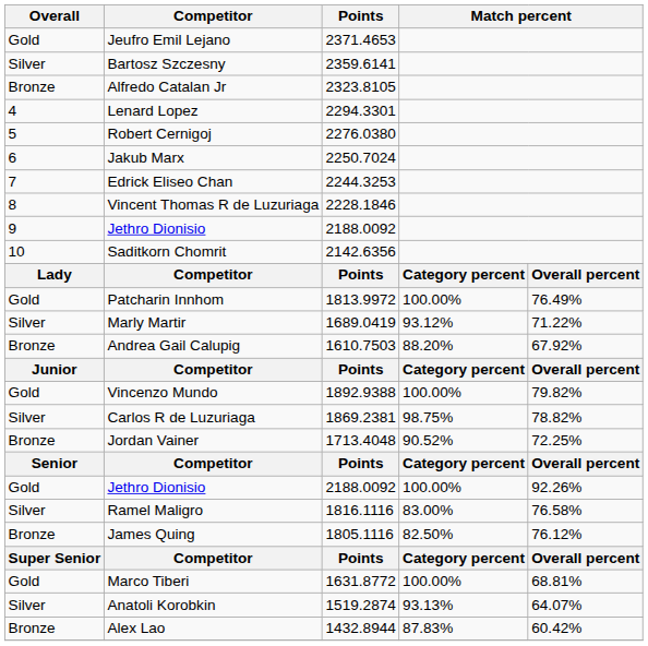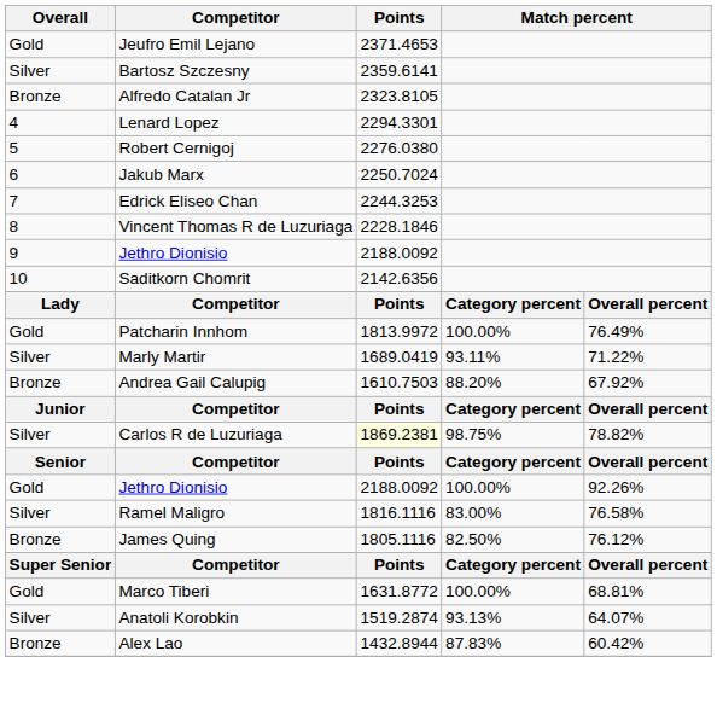 <table class="wikitable sortable" style="text-align: left;">
 <tr>
 <th>Overall</th>
 <th>Competitor</th>
 <th>Points</th>
 <th colspan="2">Match percent</th>
 </tr>
 <tr>
 <td> Gold</td>
 <td> Jeufro Emil Lejano</td>
 <td>2371.4653</td>
 <td colspan="2" style="text-align: center;"></td>
 </tr>
 <tr>
 <td> Silver</td>
 <td> Bartosz Szczesny</td>
 <td>2359.6141</td>
 <td colspan="2" style="text-align: center;"></td>
 </tr>
 <tr>
 <td> Bronze</td>
 <td> Alfredo Catalan Jr</td>
 <td>2323.8105</td>
 <td colspan="2" style="text-align: center;"></td>
 </tr>
 <tr>
 <td>4</td>
 <td> Lenard Lopez</td>
 <td>2294.3301</td>
 <td colspan="2" style="text-align: center;"></td>
 </tr>
 <tr>
 <td>5</td>
 <td> Robert Cernigoj</td>
 <td>2276.0380</td>
 <td colspan="2" style="text-align: center;"></td>
 </tr>
 <tr>
 <td>6</td>
 <td> Jakub Marx</td>
 <td>2250.7024</td>
 <td colspan="2" style="text-align: center;"></td>
 </tr>
 <tr>
 <td>7</td>
 <td> Edrick Eliseo Chan</td>
 <td>2244.3253</td>
 <td colspan="2" style="text-align: center;"></td>
 </tr>
 <tr>
 <td>8</td>
 <td> Vincent Thomas R de Luzuriaga</td>
 <td>2228.1846</td>
 <td colspan="2" style="text-align: center;"></td>
 </tr>
 <tr>
 <td>9</td>
 <td> <a href='#'>Jethro Dionisio</a></td>
 <td>2188.0092</td>
 <td colspan="2" style="text-align: center;"></td>
 </tr>
 <tr>
 <td>10</td>
 <td> Saditkorn Chomrit</td>
 <td>2142.6356</td>
 <td colspan="2" style="text-align: center;"></td>
 </tr>
 <tr>
 <th>Lady</th>
 <th>Competitor</th>
 <th>Points</th>
 <th>Category percent</th>
 <th>Overall percent</th>
 </tr>
 <tr>
 <td> Gold</td>
 <td> Patcharin Innhom</td>
 <td>1813.9972</td>
 <td>100.00%</td>
 <td>76.49%</td>
 </tr>
 <tr>
 <td> Silver</td>
 <td> Marly Martir</td>
 <td>1689.0419</td>
-<td>93.12%</td>
+<td>93.11%</td>
 <td>71.22%</td>
 </tr>
 <tr>
 <td> Bronze</td>
 <td> Andrea Gail Calupig</td>
 <td>1610.7503</td>
 <td>88.20%</td>
 <td>67.92%</td>
 </tr>
 <tr>
 <th>Junior</th>
 <th>Competitor</th>
 <th>Points</th>
 <th>Category percent</th>
 <th>Overall percent</th>
 </tr>
 <tr>
-<td> Gold</td>
-<td> Vincenzo Mundo</td>
-<td>1892.9388</td>
-<td>100.00%</td>
-<td>79.82%</td>
-</tr>
-<tr>
 <td> Silver</td>
 <td> Carlos R de Luzuriaga</td>
-<td>1869.2381</td>
+<td style="background: lightyellow;">1869.2381</td>
 <td>98.75%</td>
 <td>78.82%</td>
-</tr>
-<tr>
-<td> Bronze</td>
-<td> Jordan Vainer</td>
-<td>1713.4048</td>
-<td>90.52%</td>
-<td>72.25%</td>
 </tr>
 <tr>
 <th>Senior</th>
 <th>Competitor</th>
 <th>Points</th>
 <th>Category percent</th>
 <th>Overall percent</th>
 </tr>
 <tr>
 <td> Gold</td>
 <td> <a href='#'>Jethro Dionisio</a></td>
 <td>2188.0092</td>
 <td>100.00%</td>
 <td>92.26%</td>
 </tr>
 <tr>
 <td> Silver</td>
 <td> Ramel Maligro</td>
 <td>1816.1116</td>
 <td>83.00%</td>
 <td>76.58%</td>
 </tr>
 <tr>
 <td> Bronze</td>
 <td> James Quing</td>
 <td>1805.1116</td>
 <td>82.50%</td>
 <td>76.12%</td>
 </tr>
 <tr>
 <th>Super Senior</th>
 <th>Competitor</th>
 <th>Points</th>
 <th>Category percent</th>
 <th>Overall percent</th>
 </tr>
 <tr>
 <td> Gold</td>
 <td> Marco Tiberi</td>
 <td>1631.8772</td>
 <td>100.00%</td>
 <td>68.81%</td>
 </tr>
 <tr>
 <td> Silver</td>
 <td> Anatoli Korobkin</td>
 <td>1519.2874</td>
 <td>93.13%</td>
 <td>64.07%</td>
 </tr>
 <tr>
 <td> Bronze</td>
 <td> Alex Lao</td>
 <td>1432.8944</td>
 <td>87.83%</td>
 <td>60.42%</td>
 </tr>
 <tr>
 </tr>
 </table>
